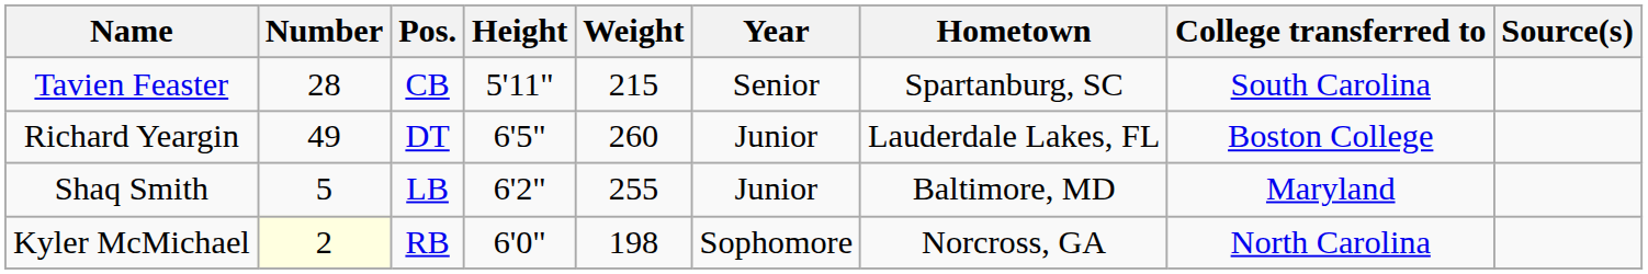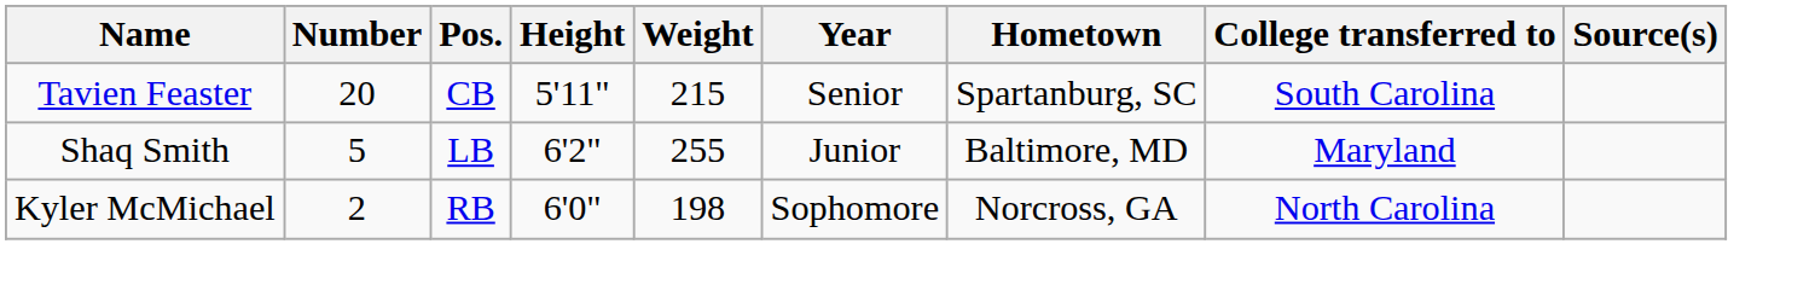 <table class="wikitable sortable" border="1" style="text-align: center;">
 <tr>
 <th>Name</th>
 <th>Number</th>
 <th>Pos.</th>
 <th>Height</th>
 <th>Weight</th>
 <th>Year</th>
 <th>Hometown</th>
 <th>College transferred to</th>
 <th>Source(s)</th>
 </tr>
 <tr>
 <td sortname><a href='#'>Tavien Feaster</a></td>
-<td>28</td>
+<td>20</td>
 <td><a href='#'>CB</a></td>
 <td>5'11"</td>
 <td>215</td>
 <td>Senior</td>
 <td>Spartanburg, SC</td>
 <td><a href='#'>South Carolina</a></td>
-<td></td>
-</tr>
-<tr>
-<td sortname>Richard Yeargin</td>
-<td>49</td>
-<td><a href='#'>DT</a></td>
-<td>6'5"</td>
-<td>260</td>
-<td> Junior</td>
-<td>Lauderdale Lakes, FL</td>
-<td><a href='#'>Boston College</a></td>
 <td></td>
 </tr>
 <tr>
 <td sortname>Shaq Smith</td>
 <td>5</td>
 <td><a href='#'>LB</a></td>
 <td>6'2"</td>
 <td>255</td>
 <td> Junior</td>
 <td>Baltimore, MD</td>
 <td><a href='#'>Maryland</a></td>
 <td></td>
 </tr>
 <tr>
 <td sortname>Kyler McMichael</td>
-<td style="background: lightyellow;">2</td>
+<td>2</td>
 <td><a href='#'>RB</a></td>
 <td>6'0"</td>
 <td>198</td>
 <td>Sophomore</td>
 <td>Norcross, GA</td>
 <td><a href='#'>North Carolina</a></td>
 <td></td>
 </tr>
 </table>
